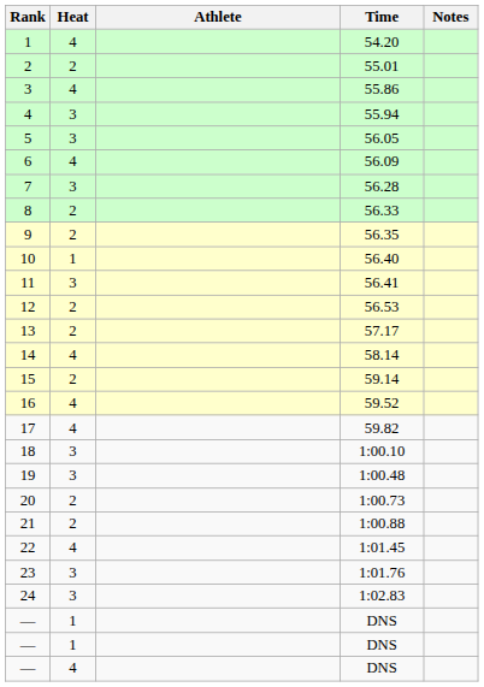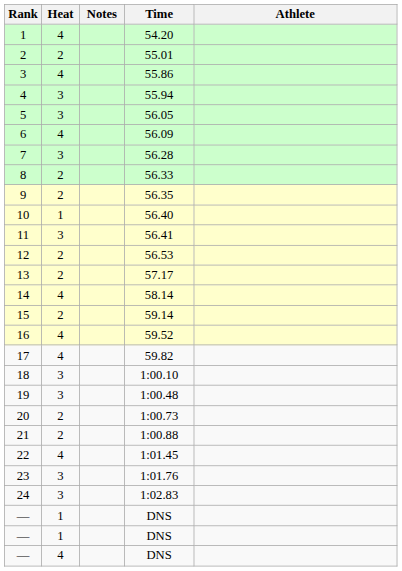 <table class="wikitable" style="text-align:center">
 <tr>
 <th width=40>Rank</th>
 <th width=40>Heat</th>
+<th width=50>Notes</th>
+<th width=80>Time</th>
 <th width=250>Athlete</th>
-<th width=80>Time</th>
-<th width=50>Notes</th>
 </tr>
 <tr bgcolor="ccffcc">
 <td>1</td>
 <td>4</td>
+<td></td>
+<td>54.20</td>
 <td align=left></td>
-<td>54.20</td>
-<td></td>
 </tr>
 <tr bgcolor="ccffcc">
 <td>2</td>
 <td>2</td>
+<td></td>
+<td>55.01</td>
 <td align=left></td>
-<td>55.01</td>
-<td></td>
 </tr>
 <tr bgcolor="ccffcc">
 <td>3</td>
 <td>4</td>
+<td></td>
+<td>55.86</td>
 <td align=left></td>
-<td>55.86</td>
-<td></td>
 </tr>
 <tr bgcolor="ccffcc">
 <td>4</td>
 <td>3</td>
+<td></td>
+<td>55.94</td>
 <td align=left></td>
-<td>55.94</td>
-<td></td>
 </tr>
 <tr bgcolor="ccffcc">
 <td>5</td>
 <td>3</td>
+<td></td>
+<td>56.05</td>
 <td align=left></td>
-<td>56.05</td>
-<td></td>
 </tr>
 <tr bgcolor="ccffcc">
 <td>6</td>
 <td>4</td>
+<td></td>
+<td>56.09</td>
 <td align=left></td>
-<td>56.09</td>
-<td></td>
 </tr>
 <tr bgcolor="ccffcc">
 <td>7</td>
 <td>3</td>
+<td></td>
+<td>56.28</td>
 <td align=left></td>
-<td>56.28</td>
-<td></td>
 </tr>
 <tr bgcolor="ccffcc">
 <td>8</td>
 <td>2</td>
+<td></td>
+<td>56.33</td>
 <td align=left></td>
-<td>56.33</td>
-<td></td>
 </tr>
 <tr bgcolor="ffffcc">
 <td>9</td>
 <td>2</td>
+<td></td>
+<td>56.35</td>
 <td align=left></td>
-<td>56.35</td>
-<td></td>
 </tr>
 <tr bgcolor="ffffcc">
 <td>10</td>
 <td>1</td>
+<td></td>
+<td>56.40</td>
 <td align=left></td>
-<td>56.40</td>
-<td></td>
 </tr>
 <tr bgcolor="ffffcc">
 <td>11</td>
 <td>3</td>
+<td></td>
+<td>56.41</td>
 <td align=left></td>
-<td>56.41</td>
-<td></td>
 </tr>
 <tr bgcolor="ffffcc">
 <td>12</td>
 <td>2</td>
+<td></td>
+<td>56.53</td>
 <td align=left></td>
-<td>56.53</td>
-<td></td>
 </tr>
 <tr bgcolor="ffffcc">
 <td>13</td>
 <td>2</td>
+<td></td>
+<td>57.17</td>
 <td align=left></td>
-<td>57.17</td>
-<td></td>
 </tr>
 <tr bgcolor="ffffcc">
 <td>14</td>
 <td>4</td>
+<td></td>
+<td>58.14</td>
 <td align=left></td>
-<td>58.14</td>
-<td></td>
 </tr>
 <tr bgcolor="ffffcc">
 <td>15</td>
 <td>2</td>
+<td></td>
+<td>59.14</td>
 <td align=left></td>
-<td>59.14</td>
-<td></td>
 </tr>
 <tr bgcolor="ffffcc">
 <td>16</td>
 <td>4</td>
+<td></td>
+<td>59.52</td>
 <td align=left></td>
-<td>59.52</td>
-<td></td>
 </tr>
 <tr>
 <td>17</td>
 <td>4</td>
+<td></td>
+<td>59.82</td>
 <td align=left></td>
-<td>59.82</td>
-<td></td>
 </tr>
 <tr>
 <td>18</td>
 <td>3</td>
+<td></td>
+<td>1:00.10</td>
 <td align=left></td>
-<td>1:00.10</td>
-<td></td>
 </tr>
 <tr>
 <td>19</td>
 <td>3</td>
+<td></td>
+<td>1:00.48</td>
 <td align=left></td>
-<td>1:00.48</td>
-<td></td>
 </tr>
 <tr>
 <td>20</td>
 <td>2</td>
+<td></td>
+<td>1:00.73</td>
 <td align=left></td>
-<td>1:00.73</td>
-<td></td>
 </tr>
 <tr>
 <td>21</td>
 <td>2</td>
+<td></td>
+<td>1:00.88</td>
 <td align=left></td>
-<td>1:00.88</td>
-<td></td>
 </tr>
 <tr>
 <td>22</td>
 <td>4</td>
+<td></td>
+<td>1:01.45</td>
 <td align=left></td>
-<td>1:01.45</td>
-<td></td>
 </tr>
 <tr>
 <td>23</td>
 <td>3</td>
+<td></td>
+<td>1:01.76</td>
 <td align=left></td>
-<td>1:01.76</td>
-<td></td>
 </tr>
 <tr>
 <td>24</td>
 <td>3</td>
+<td></td>
+<td>1:02.83</td>
 <td align=left></td>
-<td>1:02.83</td>
-<td></td>
 </tr>
 <tr>
 <td>—</td>
 <td>1</td>
+<td></td>
+<td>DNS</td>
 <td align=left></td>
-<td>DNS</td>
-<td></td>
 </tr>
 <tr>
 <td>—</td>
 <td>1</td>
+<td></td>
+<td>DNS</td>
 <td align=left></td>
-<td>DNS</td>
-<td></td>
 </tr>
 <tr>
 <td>—</td>
 <td>4</td>
+<td></td>
+<td>DNS</td>
 <td align=left></td>
-<td>DNS</td>
-<td></td>
 </tr>
 </table>
